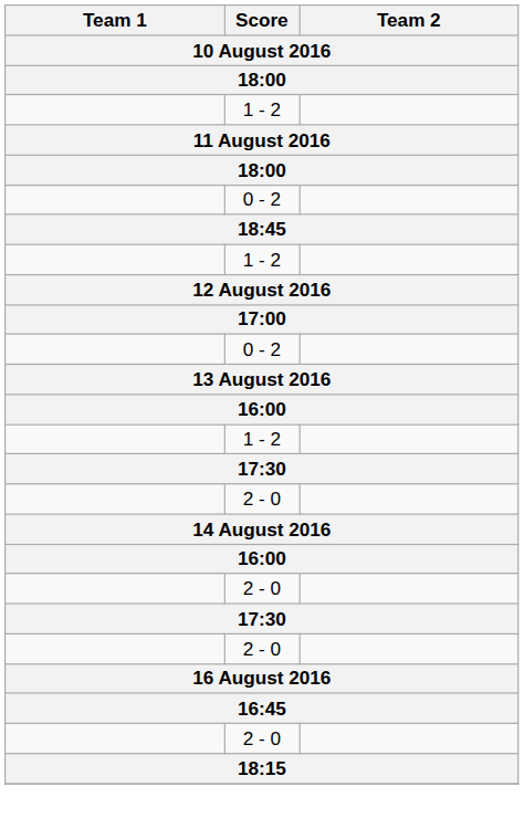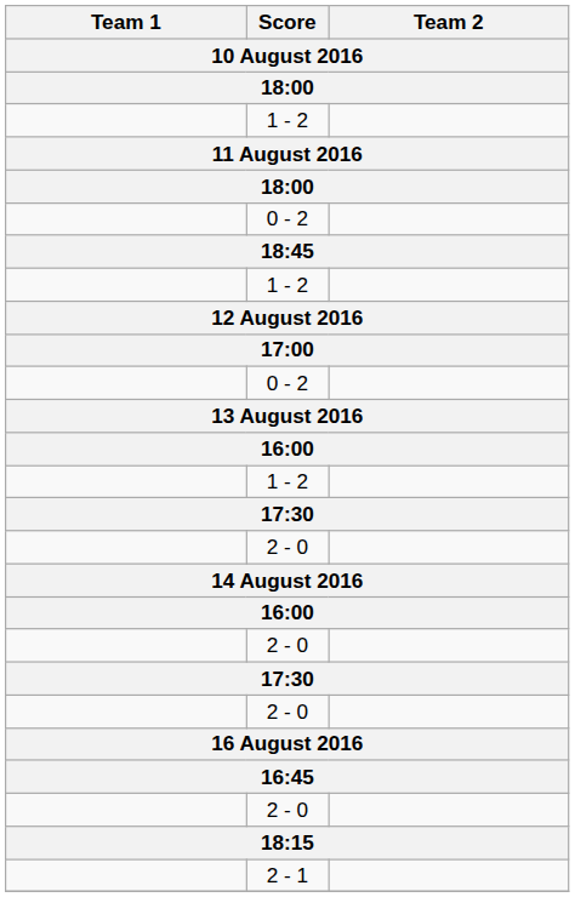 <table class="wikitable" style="text-align: center; font-size:90% ">
 <tr>
 <th align="right" width="160">Team 1</th>
 <th width="50">Score</th>
 <th align="left" width="160">Team 2</th>
 </tr>
 <tr>
 <th colspan=3>10 August 2016</th>
 </tr>
 <tr>
 <th colspan=3>18:00</th>
 </tr>
 <tr>
 <td align=right></td>
 <td align=center>1 - 2</td>
 <td align=left></td>
 </tr>
 <tr>
 <th colspan=3>11 August 2016</th>
 </tr>
 <tr>
 <th colspan=3>18:00</th>
 </tr>
 <tr>
 <td align=right></td>
 <td align=center>0 - 2</td>
 <td align=left></td>
 </tr>
 <tr>
 <th colspan=3>18:45</th>
 </tr>
 <tr>
 <td align=right></td>
 <td align=center>1 - 2</td>
 <td align=left></td>
 </tr>
 <tr>
 <th colspan=3>12 August 2016</th>
 </tr>
 <tr>
 <th colspan=3>17:00</th>
 </tr>
 <tr>
 <td align=right></td>
 <td align=center>0 - 2</td>
 <td align=left></td>
 </tr>
 <tr>
 <th colspan=3>13 August 2016</th>
 </tr>
 <tr>
 <th colspan=3>16:00</th>
 </tr>
 <tr>
 <td align=right></td>
 <td align=center>1 - 2</td>
 <td align=left></td>
 </tr>
 <tr>
 <th colspan=3>17:30</th>
 </tr>
 <tr>
 <td align=right></td>
 <td align=center>2 - 0</td>
 <td align=left></td>
 </tr>
 <tr>
 <th colspan=3>14 August 2016</th>
 </tr>
 <tr>
 <th colspan=3>16:00</th>
 </tr>
 <tr>
 <td align=right></td>
 <td align=center>2 - 0</td>
 <td align=left></td>
 </tr>
 <tr>
 <th colspan=3>17:30</th>
 </tr>
 <tr>
 <td align=right></td>
 <td align=center>2 - 0</td>
 <td align=left></td>
 </tr>
 <tr>
 <th colspan=3>16 August 2016</th>
 </tr>
 <tr>
 <th colspan=3>16:45</th>
 </tr>
 <tr>
 <td align=right></td>
 <td align=center>2 - 0</td>
 <td align=left></td>
 </tr>
 <tr>
 <th colspan=3>18:15</th>
 </tr>
 <tr>
+<td align=right></td>
+<td align=center>2 - 1</td>
+<td align=left></td>
+</tr>
+<tr>
 </tr>
 </table>
